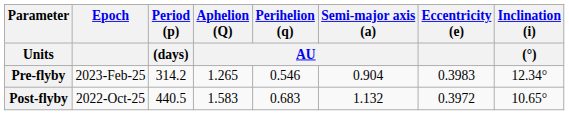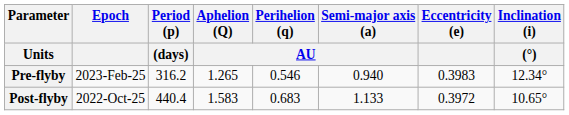 <table class=wikitable style="font-size: 0.9em;">
 <tr valign=top>
 <th>Parameter</th>
 <th><a href='#'>Epoch</a></th>
 <th><a href='#'>Period</a><br>(p)</th>
 <th><a href='#'>Aphelion</a><br>(Q)</th>
 <th><a href='#'>Perihelion</a><br>(q)</th>
 <th><a href='#'>Semi-major axis</a><br>(a)</th>
 <th><a href='#'>Eccentricity</a><br>(e)</th>
 <th><a href='#'>Inclination</a><br>(i)</th>
 </tr>
 <tr valign=top>
 <th>Units</th>
 <th></th>
 <th>(days)</th>
 <th colspan=3><a href='#'>AU</a></th>
 <th></th>
 <th>(°)</th>
 </tr>
 <tr align=center>
 <th>Pre-flyby</th>
 <td>2023-Feb-25</td>
-<td>314.2</td>
+<td>316.2</td>
 <td>1.265</td>
 <td>0.546</td>
-<td>0.904</td>
+<td>0.940</td>
 <td>0.3983</td>
 <td>12.34°</td>
 </tr>
 <tr align=center>
 <th>Post-flyby</th>
 <td>2022-Oct-25</td>
-<td>440.5</td>
+<td>440.4</td>
 <td>1.583</td>
 <td>0.683</td>
-<td>1.132</td>
+<td>1.133</td>
 <td>0.3972</td>
 <td>10.65°</td>
 </tr>
 </table>
